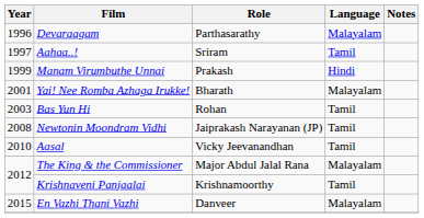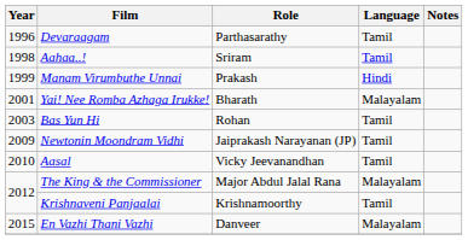 <table class="wikitable sortable">
 <tr>
 <th>Year</th>
 <th>Film</th>
 <th>Role</th>
 <th>Language</th>
 <th class=unsortable>Notes</th>
 </tr>
 <tr>
 <td>1996</td>
 <td><em><a href='#'>Devaraagam</a></em></td>
 <td>Parthasarathy</td>
-<td><a href='#'>Malayalam</a></td>
+<td>Tamil</td>
 <td></td>
 </tr>
 <tr>
-<td>1997</td>
+<td>1998</td>
 <td><em><a href='#'>Aahaa..!</a></em></td>
 <td>Sriram</td>
 <td><a href='#'>Tamil</a></td>
 <td></td>
 </tr>
 <tr>
 <td>1999</td>
 <td><em><a href='#'>Manam Virumbuthe Unnai</a></em></td>
 <td>Prakash</td>
 <td><a href='#'>Hindi</a></td>
 <td></td>
 </tr>
 <tr>
 <td>2001</td>
 <td><em><a href='#'>Yai! Nee Romba Azhaga Irukke!</a></em></td>
 <td>Bharath</td>
 <td>Malayalam</td>
 <td></td>
 </tr>
 <tr>
 <td>2003</td>
 <td><em><a href='#'>Bas Yun Hi</a></em></td>
 <td>Rohan</td>
 <td>Tamil</td>
 <td></td>
 </tr>
 <tr>
-<td>2008</td>
+<td>2009</td>
 <td><em><a href='#'>Newtonin Moondram Vidhi</a></em></td>
 <td>Jaiprakash Narayanan (JP)</td>
 <td>Tamil</td>
 <td></td>
 </tr>
 <tr>
 <td>2010</td>
 <td><em><a href='#'>Aasal</a></em></td>
 <td>Vicky Jeevanandhan</td>
 <td>Tamil</td>
 <td></td>
 </tr>
 <tr>
 <td rowspan="2">2012</td>
 <td><em><a href='#'>The King & the Commissioner</a></em></td>
 <td>Major Abdul Jalal Rana</td>
 <td>Malayalam</td>
 <td></td>
 </tr>
 <tr>
 <td><em><a href='#'>Krishnaveni Panjaalai</a></em></td>
 <td>Krishnamoorthy</td>
 <td>Tamil</td>
 <td></td>
 </tr>
 <tr>
 <td>2015</td>
 <td><em><a href='#'>En Vazhi Thani Vazhi</a></em></td>
 <td>Danveer</td>
 <td>Malayalam</td>
 <td></td>
 </tr>
 <tr>
 </tr>
 </table>
